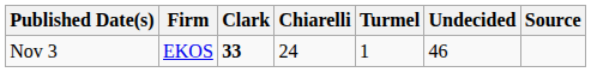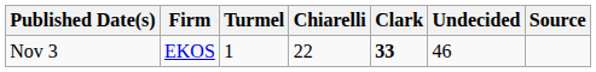 <table class="wikitable">
 <tr>
 <th>Published Date(s)</th>
 <th>Firm</th>
+<th>Turmel</th>
+<th>Chiarelli</th>
 <th>Clark</th>
-<th>Chiarelli</th>
-<th>Turmel</th>
 <th>Undecided</th>
 <th>Source</th>
 </tr>
 <tr>
 <td>Nov 3</td>
 <td><a href='#'>EKOS</a></td>
+<td>1</td>
+<td>22</td>
 <td><strong>33</strong></td>
-<td>24</td>
-<td>1</td>
 <td>46</td>
 <td></td>
 </tr>
 </table>
